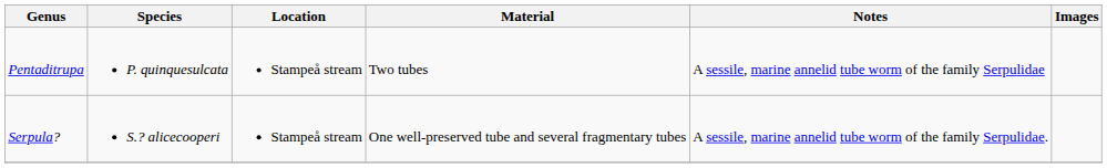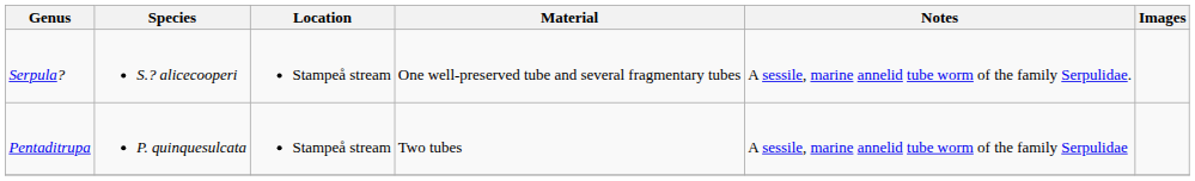 <table class = "wikitable">
 <tr>
 <th>Genus</th>
 <th>Species</th>
 <th>Location</th>
 <th>Material</th>
 <th>Notes</th>
 <th>Images</th>
 </tr>
 <tr>
+<td><br><em><a href='#'>Serpula</a>?</em></td>
+<td><br><ul><li><em>S.? alicecooperi</em></li></ul></td>
+<td><br><ul><li>Stampeå stream</li></ul></td>
+<td><br>One well-preserved tube and several fragmentary tubes</td>
+<td><br>A <a href='#'>sessile</a>, <a href='#'>marine</a> <a href='#'>annelid</a> <a href='#'>tube worm</a> of the family <a href='#'>Serpulidae</a>.</td>
+<td><br></td>
+</tr>
+<tr>
 <td><br><em><a href='#'>Pentaditrupa</a></em></td>
 <td><br><ul><li><em>P. quinquesulcata</em></li></ul></td>
 <td><br><ul><li>Stampeå stream</li></ul></td>
 <td><br>Two tubes</td>
 <td><br>A <a href='#'>sessile</a>, <a href='#'>marine</a> <a href='#'>annelid</a> <a href='#'>tube worm</a> of the family <a href='#'>Serpulidae</a></td>
 <td></td>
 </tr>
 <tr>
-<td><br><em><a href='#'>Serpula</a>?</em></td>
-<td><br><ul><li><em>S.? alicecooperi</em></li></ul></td>
-<td><br><ul><li>Stampeå stream</li></ul></td>
-<td><br>One well-preserved tube and several fragmentary tubes</td>
-<td><br>A <a href='#'>sessile</a>, <a href='#'>marine</a> <a href='#'>annelid</a> <a href='#'>tube worm</a> of the family <a href='#'>Serpulidae</a>.</td>
-<td><br></td>
-</tr>
-<tr>
 </tr>
 </table>
